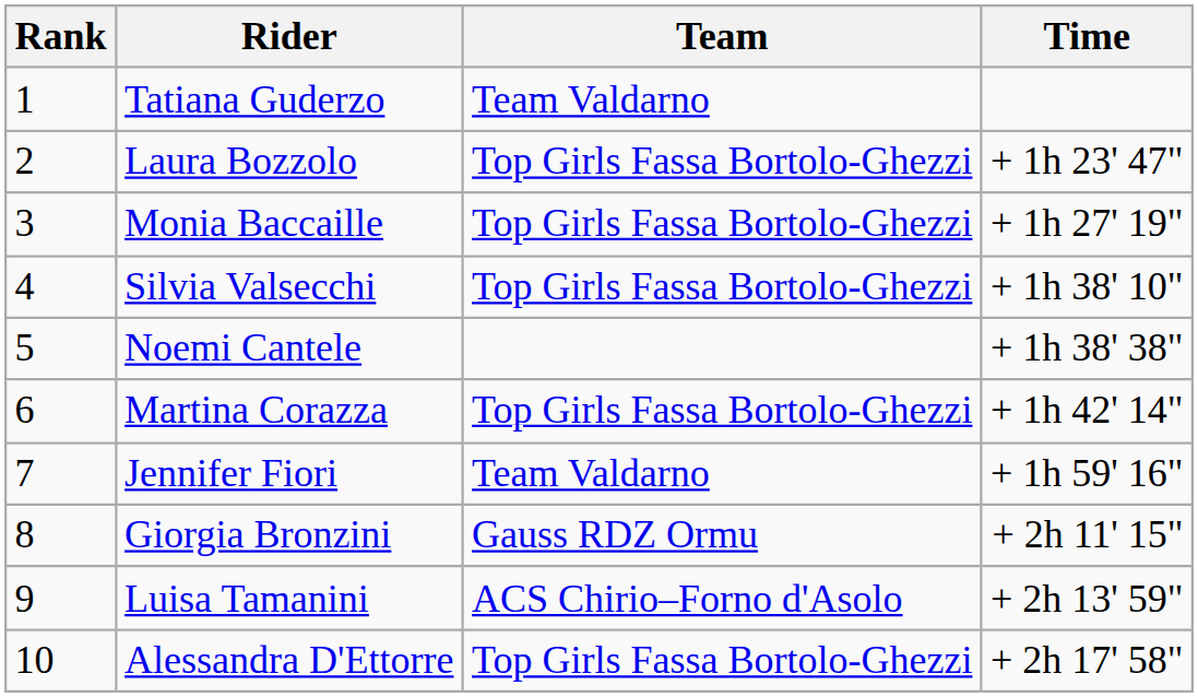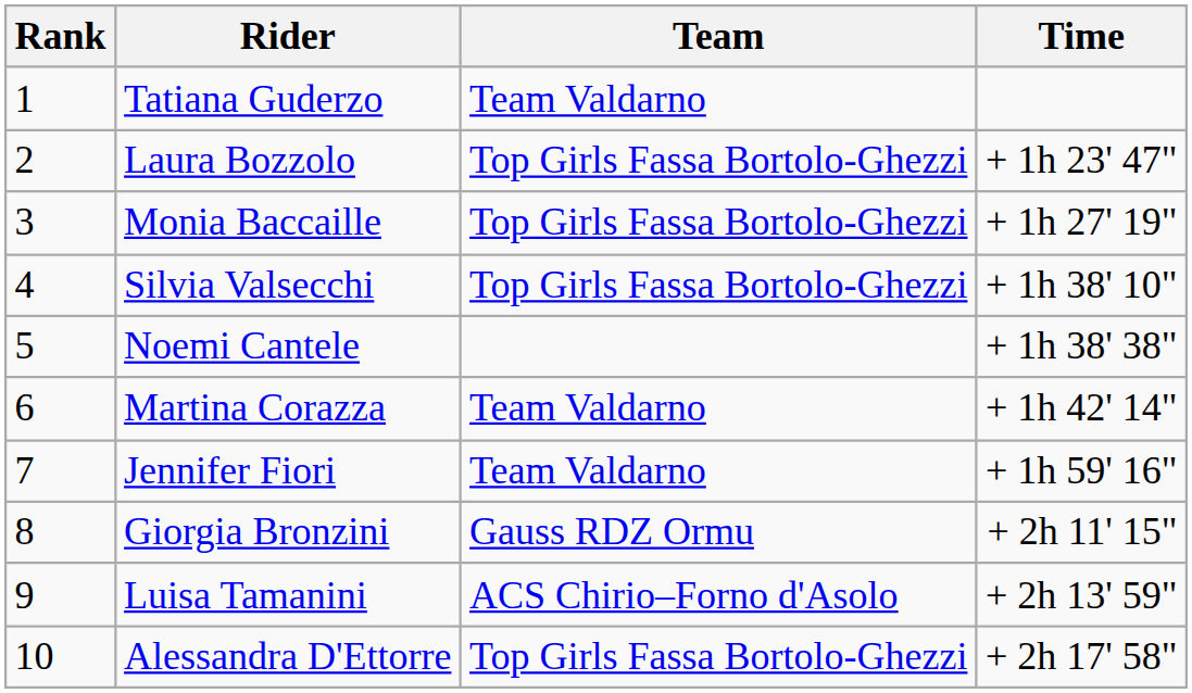 <table class="wikitable">
 <tr>
 <th>Rank</th>
 <th>Rider</th>
 <th>Team</th>
 <th>Time</th>
 </tr>
 <tr>
 <td>1</td>
 <td><a href='#'>Tatiana Guderzo</a> </td>
 <td><a href='#'>Team Valdarno</a></td>
 <td style="text-align:right;"></td>
 </tr>
 <tr>
 <td>2</td>
 <td><a href='#'>Laura Bozzolo</a></td>
 <td><a href='#'>Top Girls Fassa Bortolo-Ghezzi</a></td>
 <td style="text-align:right;">+ 1h 23' 47"</td>
 </tr>
 <tr>
 <td>3</td>
 <td><a href='#'>Monia Baccaille</a></td>
 <td><a href='#'>Top Girls Fassa Bortolo-Ghezzi</a></td>
 <td style="text-align:right;">+ 1h 27' 19"</td>
 </tr>
 <tr>
 <td>4</td>
 <td><a href='#'>Silvia Valsecchi</a></td>
 <td><a href='#'>Top Girls Fassa Bortolo-Ghezzi</a></td>
 <td style="text-align:right;">+ 1h 38' 10"</td>
 </tr>
 <tr>
 <td>5</td>
 <td><a href='#'>Noemi Cantele</a></td>
 <td></td>
 <td style="text-align:right;">+ 1h 38' 38"</td>
 </tr>
 <tr>
 <td>6</td>
 <td><a href='#'>Martina Corazza</a></td>
-<td><a href='#'>Top Girls Fassa Bortolo-Ghezzi</a></td>
+<td><a href='#'>Team Valdarno</a></td>
 <td style="text-align:right;">+ 1h 42' 14"</td>
 </tr>
 <tr>
 <td>7</td>
 <td><a href='#'>Jennifer Fiori</a></td>
 <td><a href='#'>Team Valdarno</a></td>
 <td style="text-align:right;">+ 1h 59' 16"</td>
 </tr>
 <tr>
 <td>8</td>
 <td><a href='#'>Giorgia Bronzini</a></td>
 <td><a href='#'>Gauss RDZ Ormu</a></td>
 <td style="text-align:right;">+ 2h 11' 15"</td>
 </tr>
 <tr>
 <td>9</td>
 <td><a href='#'>Luisa Tamanini</a></td>
 <td><a href='#'>ACS Chirio–Forno d'Asolo</a></td>
 <td style="text-align:right;">+ 2h 13' 59"</td>
 </tr>
 <tr>
 <td>10</td>
 <td><a href='#'>Alessandra D'Ettorre</a></td>
 <td><a href='#'>Top Girls Fassa Bortolo-Ghezzi</a></td>
 <td style="text-align:right;">+ 2h 17' 58"</td>
 </tr>
 </table>
